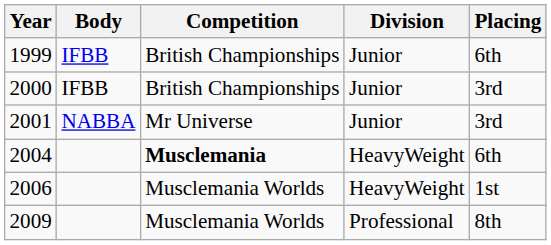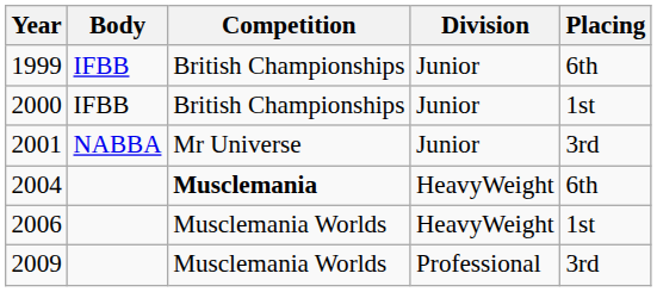 <table class="wikitable">
 <tr>
 <th>Year</th>
 <th>Body</th>
 <th>Competition</th>
 <th>Division</th>
 <th>Placing</th>
 </tr>
 <tr>
 <td>1999</td>
 <td><a href='#'>IFBB</a></td>
 <td>British Championships</td>
 <td>Junior</td>
 <td>6th</td>
 </tr>
 <tr>
 <td>2000</td>
 <td>IFBB</td>
 <td>British Championships</td>
 <td>Junior</td>
-<td>3rd</td>
+<td>1st</td>
 </tr>
 <tr>
 <td>2001</td>
 <td><a href='#'>NABBA</a></td>
 <td>Mr Universe</td>
 <td>Junior</td>
 <td>3rd</td>
 </tr>
 <tr>
 <td>2004</td>
 <td></td>
 <td><strong>Musclemania</strong></td>
 <td>HeavyWeight</td>
 <td>6th</td>
 </tr>
 <tr>
 <td>2006</td>
 <td></td>
 <td>Musclemania Worlds</td>
 <td>HeavyWeight</td>
 <td>1st</td>
 </tr>
 <tr>
 <td>2009</td>
 <td></td>
 <td>Musclemania Worlds</td>
 <td>Professional</td>
-<td>8th</td>
+<td>3rd</td>
 </tr>
 </table>
